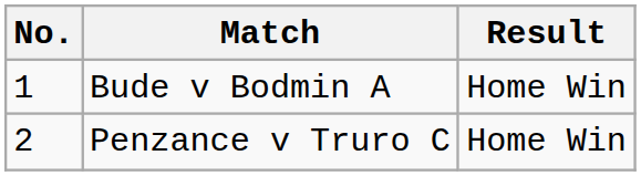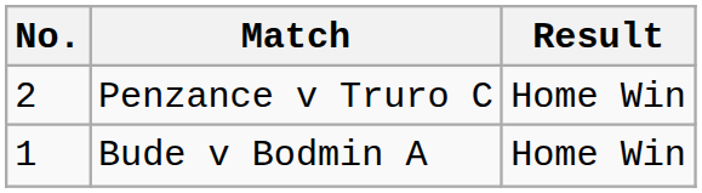 <table class="wikitable">
 <tr>
 <th>No.</th>
 <th>Match</th>
 <th>Result</th>
 </tr>
 <tr>
+<td>2</td>
+<td>Penzance v Truro C</td>
+<td>Home Win</td>
+</tr>
+<tr>
 <td>1</td>
 <td>Bude v Bodmin A</td>
 <td>Home Win</td>
 </tr>
-<tr>
-<td>2</td>
-<td>Penzance v Truro C</td>
-<td>Home Win</td>
-</tr>
 </table>
